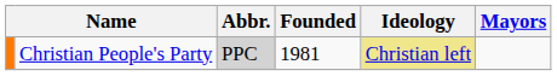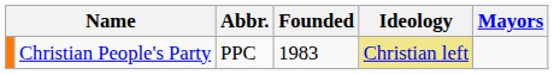 <table class="wikitable sortable">
 <tr>
 <th colspan="2">Name</th>
 <th>Abbr.</th>
 <th>Founded</th>
 <th>Ideology</th>
 <th><a href='#'>Mayors</a></th>
 </tr>
 <tr>
 <th style="background-color: #ff7900"></th>
 <td><a href='#'>Christian People's Party</a><br></td>
-<td style="background: lightgrey;">PPC</td>
-<td>1981</td>
+<td>PPC</td>
+<td>1983</td>
 <td style="background: khaki;"><a href='#'>Christian left</a></td>
 <td></td>
 </tr>
 <tr>
 </tr>
 </table>
